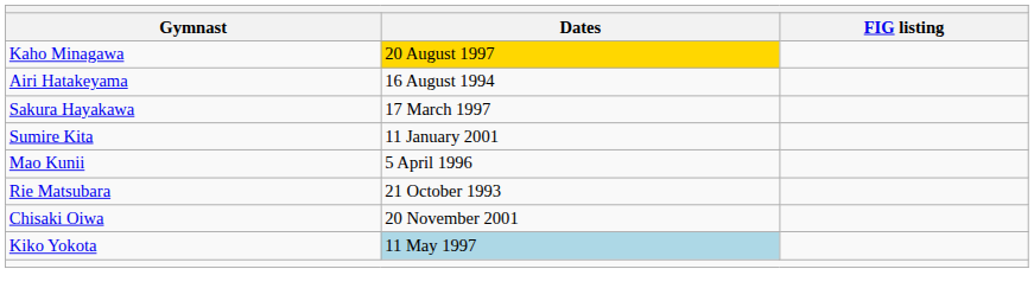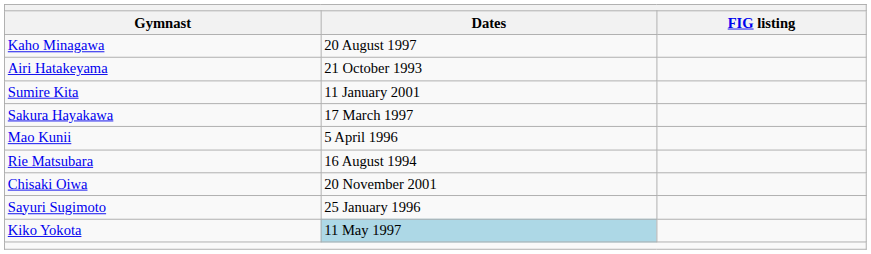 <table class="wikitable mw-collapsible mw-collapsed" width="75%">
 <tr>
 <th colspan="3"></th>
 </tr>
 <tr>
 <th>Gymnast</th>
 <th>Dates</th>
 <th><a href='#'>FIG</a> listing</th>
 </tr>
 <tr>
 <td><a href='#'>Kaho Minagawa</a></td>
-<td style="background: gold;">20 August 1997</td>
+<td>20 August 1997</td>
 <td></td>
 </tr>
 <tr>
 <td><a href='#'>Airi Hatakeyama</a></td>
-<td>16 August 1994</td>
+<td>21 October 1993</td>
+<td></td>
+</tr>
+<tr>
+<td><a href='#'>Sumire Kita</a></td>
+<td>11 January 2001</td>
 <td></td>
 </tr>
 <tr>
 <td><a href='#'>Sakura Hayakawa</a></td>
 <td>17 March 1997</td>
-<td></td>
-</tr>
-<tr>
-<td><a href='#'>Sumire Kita</a></td>
-<td>11 January 2001</td>
 <td></td>
 </tr>
 <tr>
 <td><a href='#'>Mao Kunii</a></td>
 <td>5 April 1996</td>
 <td></td>
 </tr>
 <tr>
 <td><a href='#'>Rie Matsubara</a></td>
-<td>21 October 1993</td>
+<td>16 August 1994</td>
 <td></td>
 </tr>
 <tr>
 <td><a href='#'>Chisaki Oiwa</a></td>
 <td>20 November 2001</td>
+<td></td>
+</tr>
+<tr>
+<td><a href='#'>Sayuri Sugimoto</a></td>
+<td>25 January 1996</td>
 <td></td>
 </tr>
 <tr>
 <td><a href='#'>Kiko Yokota</a></td>
 <td style="background: lightblue;">11 May 1997</td>
 <td></td>
 </tr>
 <tr>
 <td colspan="3"></td>
 </tr>
 </table>
